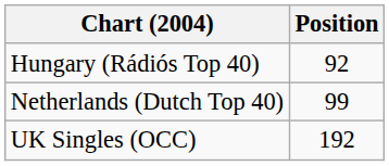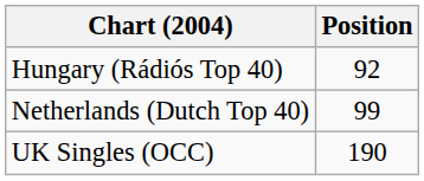 <table class="wikitable sortable">
 <tr>
 <th>Chart (2004)</th>
 <th>Position</th>
 </tr>
 <tr>
 <td>Hungary (Rádiós Top 40)</td>
 <td style="text-align:center;">92</td>
 </tr>
 <tr>
 <td>Netherlands (Dutch Top 40)</td>
 <td style="text-align:center;">99</td>
 </tr>
 <tr>
 <td>UK Singles (OCC)</td>
-<td style="text-align:center;">192</td>
+<td style="text-align:center;">190</td>
 </tr>
 </table>
